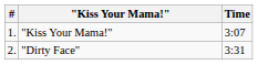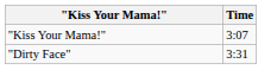 <table class="wikitable">
 <tr>
-<th>#</th>
 <th width="275">"Kiss Your Mama!"</th>
 <th>Time</th>
 </tr>
 <tr>
-<td>1.</td>
 <td>"Kiss Your Mama!"</td>
 <td>3:07</td>
 </tr>
 <tr>
-<td>2.</td>
 <td>"Dirty Face"</td>
 <td>3:31</td>
 </tr>
 </table>
